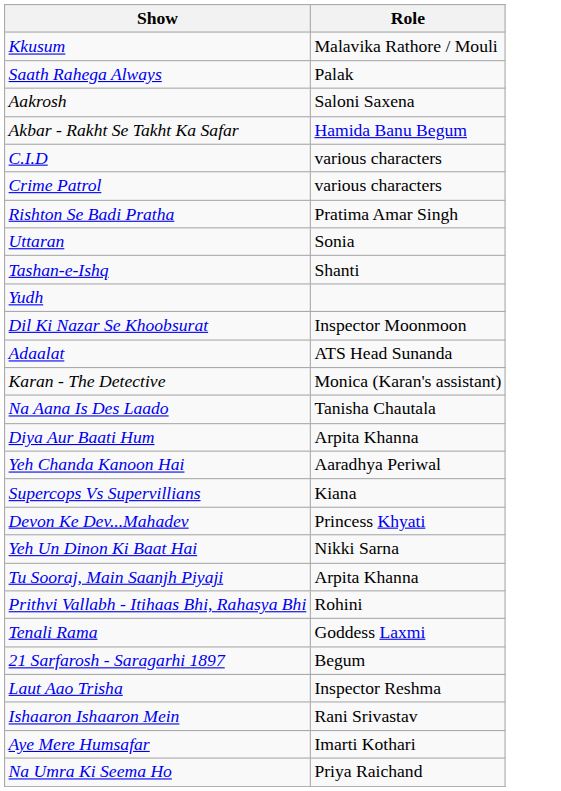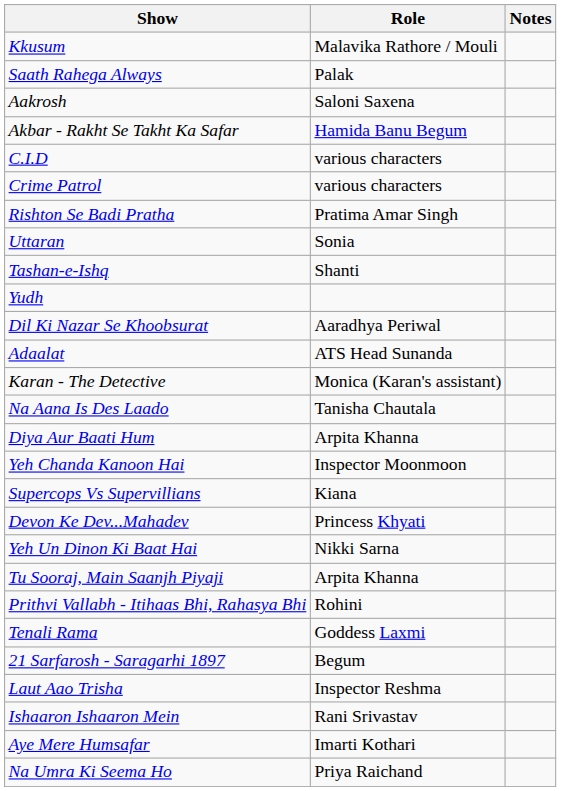 <table class="wikitable sortable">
 <tr>
 <th>Show</th>
 <th>Role</th>
+<th>Notes</th>
 </tr>
 <tr>
 <td><em><a href='#'>Kkusum</a></em></td>
 <td>Malavika Rathore / Mouli</td>
+<td></td>
 </tr>
 <tr>
 <td><em><a href='#'>Saath Rahega Always</a></em></td>
 <td>Palak</td>
+<td></td>
 </tr>
 <tr>
 <td><em>Aakrosh</em></td>
 <td>Saloni Saxena</td>
+<td></td>
 </tr>
 <tr>
 <td><em>Akbar - Rakht Se Takht Ka Safar</em></td>
 <td><a href='#'>Hamida Banu Begum</a></td>
+<td></td>
 </tr>
 <tr>
 <td><em><a href='#'>C.I.D</a></em></td>
 <td>various characters</td>
+<td></td>
 </tr>
 <tr>
 <td><em><a href='#'>Crime Patrol</a></em></td>
 <td>various characters</td>
+<td></td>
 </tr>
 <tr>
 <td><em><a href='#'>Rishton Se Badi Pratha</a></em></td>
 <td>Pratima Amar Singh</td>
+<td></td>
 </tr>
 <tr>
 <td><em><a href='#'>Uttaran</a></em></td>
 <td>Sonia</td>
+<td></td>
 </tr>
 <tr>
 <td><em><a href='#'>Tashan-e-Ishq</a></em></td>
 <td>Shanti</td>
+<td></td>
 </tr>
 <tr>
 <td><em><a href='#'>Yudh</a></em></td>
 <td></td>
+<td></td>
 </tr>
 <tr>
 <td><em><a href='#'>Dil Ki Nazar Se Khoobsurat</a> </em></td>
-<td>Inspector Moonmoon</td>
+<td>Aaradhya Periwal</td>
+<td></td>
 </tr>
 <tr>
 <td><em><a href='#'>Adaalat</a></em></td>
 <td>ATS Head Sunanda</td>
+<td></td>
 </tr>
 <tr>
 <td><em>Karan - The Detective</em></td>
 <td>Monica (Karan's assistant)</td>
+<td></td>
 </tr>
 <tr>
 <td><em><a href='#'>Na Aana Is Des Laado</a></em></td>
 <td>Tanisha Chautala</td>
+<td></td>
 </tr>
 <tr>
 <td><em><a href='#'>Diya Aur Baati Hum</a></em></td>
 <td>Arpita Khanna</td>
+<td></td>
 </tr>
 <tr>
 <td><em><a href='#'>Yeh Chanda Kanoon Hai</a></em></td>
-<td>Aaradhya Periwal</td>
+<td>Inspector Moonmoon</td>
+<td></td>
 </tr>
 <tr>
 <td><a href='#'><em>Supercops Vs Supervillians</em></a></td>
 <td>Kiana</td>
+<td></td>
 </tr>
 <tr>
 <td><em><a href='#'>Devon Ke Dev...Mahadev</a></em></td>
 <td>Princess <a href='#'>Khyati</a></td>
+<td></td>
 </tr>
 <tr>
 <td><em><a href='#'>Yeh Un Dinon Ki Baat Hai</a></em></td>
 <td>Nikki Sarna</td>
+<td></td>
 </tr>
 <tr>
 <td><em><a href='#'>Tu Sooraj, Main Saanjh Piyaji</a></em></td>
 <td>Arpita Khanna</td>
+<td></td>
 </tr>
 <tr>
 <td><em><a href='#'>Prithvi Vallabh - Itihaas Bhi, Rahasya Bhi</a></em></td>
 <td>Rohini</td>
+<td></td>
 </tr>
 <tr>
 <td><em><a href='#'>Tenali Rama</a></em></td>
 <td>Goddess <a href='#'>Laxmi</a></td>
+<td></td>
 </tr>
 <tr>
 <td><em><a href='#'>21 Sarfarosh - Saragarhi 1897</a></em></td>
 <td>Begum</td>
+<td></td>
 </tr>
 <tr>
 <td><em><a href='#'>Laut Aao Trisha</a></em></td>
 <td>Inspector Reshma</td>
+<td></td>
 </tr>
 <tr>
 <td><em><a href='#'>Ishaaron Ishaaron Mein</a></em></td>
 <td>Rani Srivastav</td>
+<td></td>
 </tr>
 <tr>
 <td><em><a href='#'>Aye Mere Humsafar</a></em></td>
 <td>Imarti Kothari</td>
+<td></td>
 </tr>
 <tr>
 <td><em><a href='#'>Na Umra Ki Seema Ho</a></em></td>
 <td>Priya Raichand</td>
+<td></td>
 </tr>
 </table>
